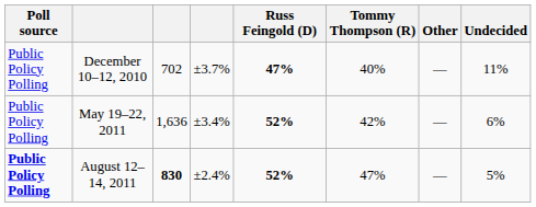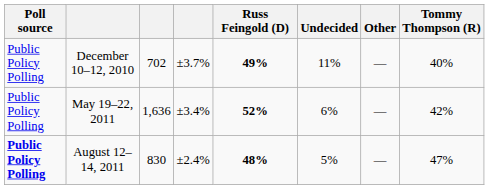 <table class="wikitable" style="text-align:center">
 <tr style="vertical-align:bottom">
 <th>Poll source</th>
 <th></th>
 <th></th>
 <th></th>
 <th style="width:100px;">Russ<br>Feingold (D)</th>
+<th>Undecided</th>
+<th>Other</th>
 <th style="width:100px;">Tommy<br>Thompson (R)</th>
-<th>Other</th>
-<th>Undecided</th>
 </tr>
 <tr>
 <td style="text-align:left"><a href='#'>Public Policy Polling</a></td>
 <td>December 10–12, 2010</td>
 <td>702</td>
 <td>±3.7%</td>
-<td><strong>47%</strong></td>
+<td><strong>49%</strong></td>
+<td>11%</td>
+<td>—</td>
 <td>40%</td>
-<td>—</td>
-<td>11%</td>
 </tr>
 <tr>
 <td style="text-align:left"><a href='#'>Public Policy Polling</a></td>
 <td>May 19–22, 2011</td>
 <td>1,636</td>
 <td>±3.4%</td>
 <td><strong>52%</strong></td>
+<td>6%</td>
+<td>—</td>
 <td>42%</td>
-<td>—</td>
-<td>6%</td>
 </tr>
 <tr>
 <td style="text-align:left"><strong><a href='#'>Public Policy Polling</a></strong></td>
 <td>August 12–14, 2011</td>
-<td><strong>830</strong></td>
+<td>830</td>
 <td>±2.4%</td>
-<td><strong>52%</strong></td>
+<td><strong>48%</strong></td>
+<td>5%</td>
+<td>—</td>
 <td>47%</td>
-<td>—</td>
-<td>5%</td>
 </tr>
 </table>
